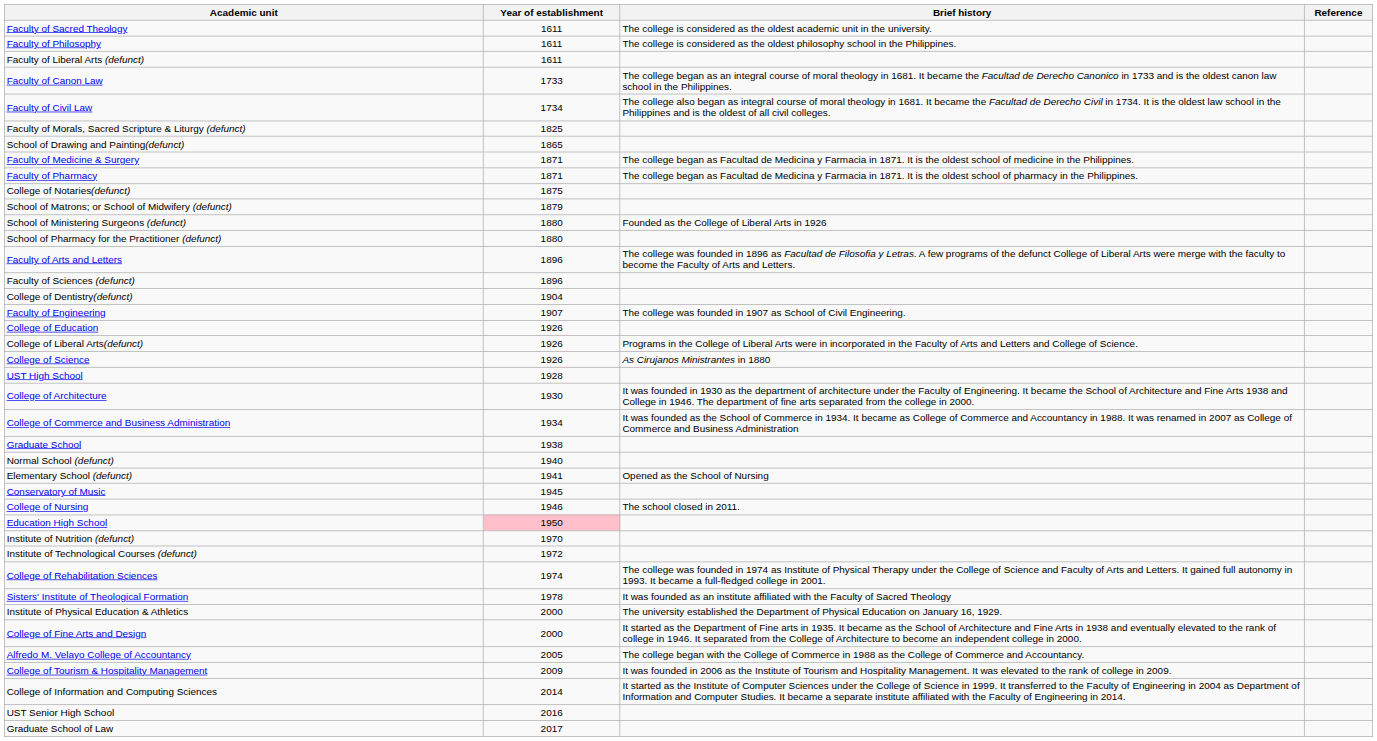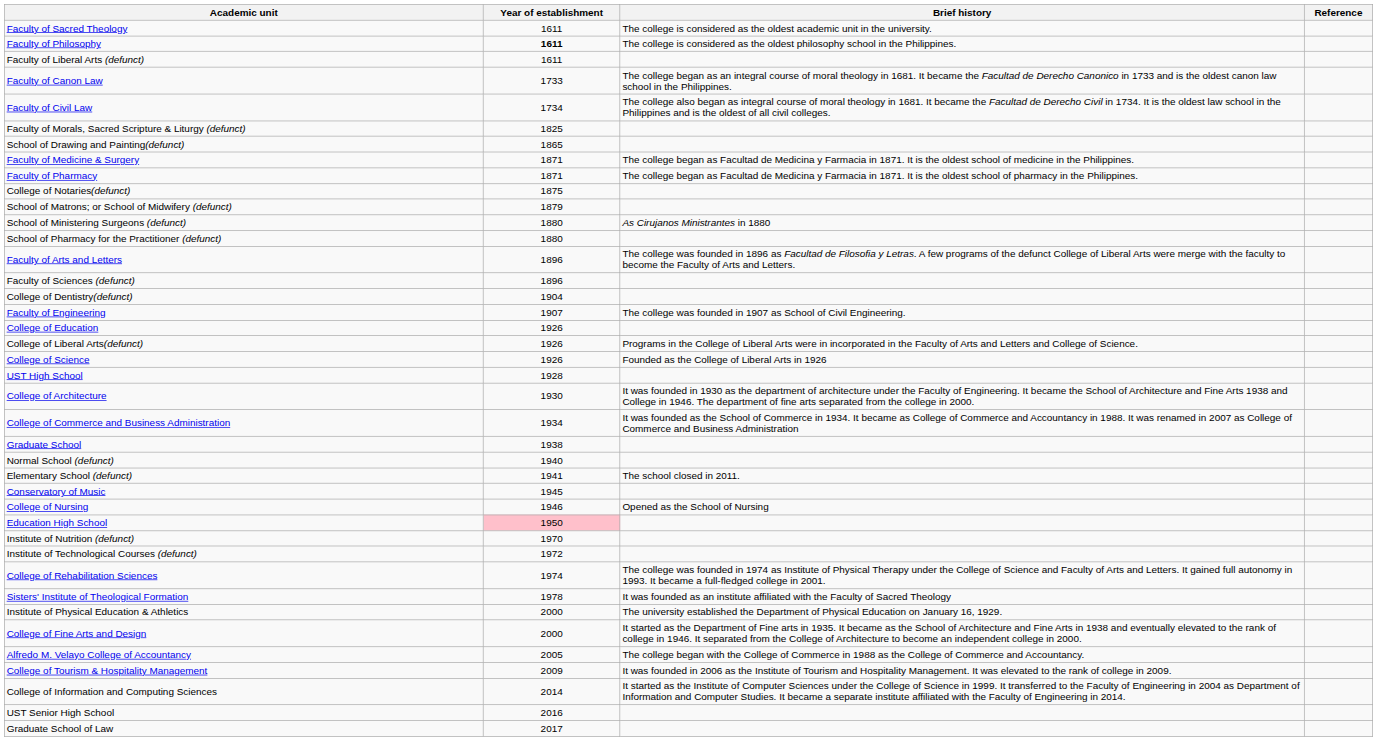 <table class="wikitable sortable"  style="width:100%; font-size:90%;">
 <tr>
 <th style="width:35%;">Academic unit</th>
 <th ! style="width:10%;">Year of establishment</th>
 <th ! style="width:50%;" class="unsortable">Brief history</th>
 <th ! style="width:5%;" class="unsortable">Reference</th>
 </tr>
 <tr>
 <td><a href='#'>Faculty of Sacred Theology</a></td>
 <td style="text-align:center;">1611</td>
 <td>The college is considered as the oldest academic unit in the university.</td>
 <td style="text-align:center;"></td>
 </tr>
 <tr>
 <td><a href='#'>Faculty of Philosophy</a></td>
-<td style="text-align:center;">1611</td>
+<td style="text-align:center;"><strong>1611</strong></td>
 <td>The college is considered as the oldest philosophy school in the Philippines.</td>
 <td style="text-align:center;"></td>
 </tr>
 <tr>
 <td>Faculty of Liberal Arts <em>(defunct)</em></td>
 <td style="text-align:center;">1611</td>
 <td></td>
 <td style="text-align:center;"></td>
 </tr>
 <tr>
 <td><a href='#'>Faculty of Canon Law</a></td>
 <td style="text-align:center;">1733</td>
 <td>The college began as an integral course of moral theology in 1681. It became the <em>Facultad de Derecho Canonico</em> in 1733 and is the oldest canon law school in the Philippines.</td>
 <td style="text-align:center;"></td>
 </tr>
 <tr>
 <td><a href='#'>Faculty of Civil Law</a></td>
 <td style="text-align:center;">1734</td>
 <td>The college also began as integral course of moral theology in 1681. It became the <em>Facultad de Derecho Civil</em> in 1734. It is the oldest law school in the Philippines and is the oldest of all civil colleges.</td>
 <td style="text-align:center;"></td>
 </tr>
 <tr>
 <td>Faculty of Morals, Sacred Scripture & Liturgy <em>(defunct)</em></td>
 <td style="text-align:center;">1825</td>
 <td></td>
 <td style="text-align:center;"></td>
 </tr>
 <tr>
 <td>School of Drawing and Painting<em>(defunct)</em></td>
 <td style="text-align:center;">1865</td>
 <td></td>
 <td style="text-align:center;"></td>
 </tr>
 <tr>
 <td><a href='#'>Faculty of Medicine & Surgery</a></td>
 <td style="text-align:center;">1871</td>
 <td>The college began as Facultad de Medicina y Farmacia in 1871. It is the oldest school of medicine in the Philippines.</td>
 <td style="text-align:center;"></td>
 </tr>
 <tr>
 <td><a href='#'>Faculty of Pharmacy</a></td>
 <td style="text-align:center;">1871</td>
 <td>The college began as Facultad de Medicina y Farmacia in 1871. It is the oldest school of pharmacy in the Philippines.</td>
 <td style="text-align:center;"></td>
 </tr>
 <tr>
 <td>College of Notaries<em>(defunct)</em></td>
 <td style="text-align:center;">1875</td>
 <td></td>
 <td style="text-align:center;"></td>
 </tr>
 <tr>
 <td>School of Matrons; or School of Midwifery <em>(defunct)</em></td>
 <td style="text-align:center;">1879</td>
 <td></td>
 <td style="text-align:center;"></td>
 </tr>
 <tr>
 <td>School of Ministering Surgeons <em>(defunct)</em></td>
 <td style="text-align:center;">1880</td>
-<td>Founded as the College of Liberal Arts in 1926</td>
+<td><em>As Cirujanos Ministrantes</em> in 1880</td>
 <td style="text-align:center;"></td>
 </tr>
 <tr>
 <td>School of Pharmacy for the Practitioner <em>(defunct)</em></td>
 <td style="text-align:center;">1880</td>
 <td></td>
 <td style="text-align:center;"></td>
 </tr>
 <tr>
 <td><a href='#'>Faculty of Arts and Letters</a></td>
 <td style="text-align:center;">1896</td>
 <td>The college was founded in 1896 as <em>Facultad de Filosofia y Letras</em>. A few programs of the defunct College of Liberal Arts were merge with the faculty to become the Faculty of Arts and Letters.</td>
 <td style="text-align:center;"></td>
 </tr>
 <tr>
 <td>Faculty of Sciences <em>(defunct)</em></td>
 <td style="text-align:center;">1896</td>
 <td></td>
 <td style="text-align:center;"></td>
 </tr>
 <tr>
 <td>College of Dentistry<em>(defunct)</em></td>
 <td style="text-align:center;">1904</td>
 <td></td>
 <td style="text-align:center;"></td>
 </tr>
 <tr>
 <td><a href='#'>Faculty of Engineering</a></td>
 <td style="text-align:center;">1907</td>
 <td>The college was founded in 1907 as School of Civil Engineering.</td>
 <td style="text-align:center;"></td>
 </tr>
 <tr>
 <td><a href='#'>College of Education</a></td>
 <td style="text-align:center;">1926</td>
 <td></td>
 <td></td>
 </tr>
 <tr>
 <td>College of Liberal Arts<em>(defunct)</em></td>
 <td style="text-align:center;">1926</td>
 <td>Programs in the College of Liberal Arts were in incorporated in the Faculty of Arts and Letters and College of Science.</td>
 <td style="text-align:center;"></td>
 </tr>
 <tr>
 <td><a href='#'>College of Science</a></td>
 <td style="text-align:center;">1926</td>
-<td><em>As Cirujanos Ministrantes</em> in 1880</td>
+<td>Founded as the College of Liberal Arts in 1926</td>
 <td style="text-align:center;"></td>
 </tr>
 <tr>
 <td><a href='#'>UST High School</a></td>
 <td style="text-align:center;">1928</td>
 <td></td>
 <td style="text-align:center;"></td>
 </tr>
 <tr>
 <td><a href='#'>College of Architecture</a></td>
 <td style="text-align:center;">1930</td>
 <td>It was founded in 1930 as the department of architecture under the Faculty of Engineering. It became the School of Architecture and Fine Arts 1938 and College in 1946. The department of fine arts separated from the college in 2000.</td>
 <td style="text-align:center;"></td>
 </tr>
 <tr>
 <td><a href='#'>College of Commerce and Business Administration</a></td>
 <td style="text-align:center;">1934</td>
 <td>It was founded as the School of Commerce in 1934. It became as College of Commerce and Accountancy in 1988. It was renamed in 2007 as College of Commerce and Business Administration</td>
 <td style="text-align:center;"></td>
 </tr>
 <tr>
 <td><a href='#'>Graduate School</a></td>
 <td style="text-align:center;">1938</td>
 <td></td>
 <td></td>
 </tr>
 <tr>
 <td>Normal School <em>(defunct)</em></td>
 <td style="text-align:center;">1940</td>
 <td></td>
 <td style="text-align:center;"></td>
 </tr>
 <tr>
 <td>Elementary School <em>(defunct)</em></td>
 <td style="text-align:center;">1941</td>
-<td>Opened as the School of Nursing</td>
+<td>The school closed in 2011.</td>
 <td style="text-align:center;"></td>
 </tr>
 <tr>
 <td><a href='#'>Conservatory of Music</a></td>
 <td style="text-align:center;">1945</td>
 <td></td>
 <td style="text-align:center;"></td>
 </tr>
 <tr>
 <td><a href='#'>College of Nursing</a></td>
 <td style="text-align:center;">1946</td>
-<td>The school closed in 2011.</td>
+<td>Opened as the School of Nursing</td>
 <td style="text-align:center;"></td>
 </tr>
 <tr>
 <td><a href='#'>Education High School</a></td>
 <td style="background: pink; text-align:center;">1950</td>
 <td></td>
 <td style="text-align:center;"></td>
 </tr>
 <tr>
 <td>Institute of Nutrition <em>(defunct)</em></td>
 <td style="text-align:center;">1970</td>
 <td></td>
 <td style="text-align:center;"></td>
 </tr>
 <tr>
 <td>Institute of Technological Courses <em>(defunct)</em></td>
 <td style="text-align:center;">1972</td>
 <td></td>
 <td style="text-align:center;"></td>
 </tr>
 <tr>
 <td><a href='#'>College of Rehabilitation Sciences</a></td>
 <td style="text-align:center;">1974</td>
 <td>The college was founded in 1974 as Institute of Physical Therapy under the College of Science and Faculty of Arts and Letters. It gained full autonomy in 1993. It became a full-fledged college in 2001.</td>
 <td style="text-align:center;"></td>
 </tr>
 <tr>
 <td><a href='#'>Sisters' Institute of Theological Formation</a></td>
 <td style="text-align:center;">1978</td>
 <td>It was founded as an institute affiliated with the Faculty of Sacred Theology</td>
 <td style="text-align:center;"></td>
 </tr>
 <tr>
 <td>Institute of Physical Education & Athletics</td>
 <td style="text-align:center;">2000</td>
 <td>The university established the Department of Physical Education on January 16, 1929.</td>
 <td style="text-align:center;"></td>
 </tr>
 <tr>
 <td><a href='#'>College of Fine Arts and Design</a></td>
 <td style="text-align:center;">2000</td>
 <td>It started as the Department of Fine arts in 1935. It became as the School of Architecture and Fine Arts in 1938 and eventually elevated to the rank of college in 1946. It separated from the College of Architecture to become an independent college in 2000.</td>
 <td style="text-align:center;"></td>
 </tr>
 <tr>
 <td><a href='#'>Alfredo M. Velayo College of Accountancy</a></td>
 <td style="text-align:center;">2005</td>
 <td>The college began with the College of Commerce in 1988 as the College of Commerce and Accountancy.</td>
 <td style="text-align:center;"></td>
 </tr>
 <tr>
 <td><a href='#'>College of Tourism & Hospitality Management</a></td>
 <td style="text-align:center;">2009</td>
 <td>It was founded in 2006 as the Institute of Tourism and Hospitality Management. It was elevated to the rank of college in 2009.</td>
 <td style="text-align:center;"></td>
 </tr>
 <tr>
 <td>College of Information and Computing Sciences</td>
 <td style="text-align:center;">2014</td>
 <td>It started as the Institute of Computer Sciences under the College of Science in 1999. It transferred to the Faculty of Engineering in 2004 as Department of Information and Computer Studies. It became a separate institute affiliated with the Faculty of Engineering in 2014.</td>
 <td style="text-align:center;"></td>
 </tr>
 <tr>
 <td>UST Senior High School</td>
 <td style="text-align:center;">2016</td>
 <td></td>
 <td style="text-align:center;"></td>
 </tr>
 <tr>
 <td>Graduate School of Law</td>
 <td style="text-align:center;">2017</td>
 <td></td>
 <td style="text-align:center;"></td>
 </tr>
 </table>
